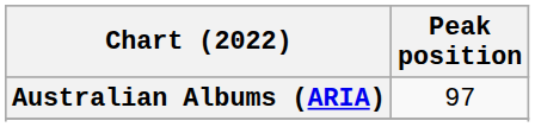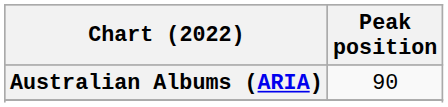 <table class="wikitable sortable plainrowheaders" style="text-align:center">
 <tr>
 <th scope="col">Chart (2022)</th>
 <th scope="col">Peak<br>position</th>
 </tr>
 <tr>
 <th scope="row">Australian Albums (<a href='#'>ARIA</a>)</th>
-<td>97</td>
+<td>90</td>
 </tr>
 <tr>
 </tr>
 <tr>
 </tr>
 <tr>
 </tr>
 <tr>
 </tr>
 <tr>
 </tr>
 <tr>
 </tr>
 </table>
